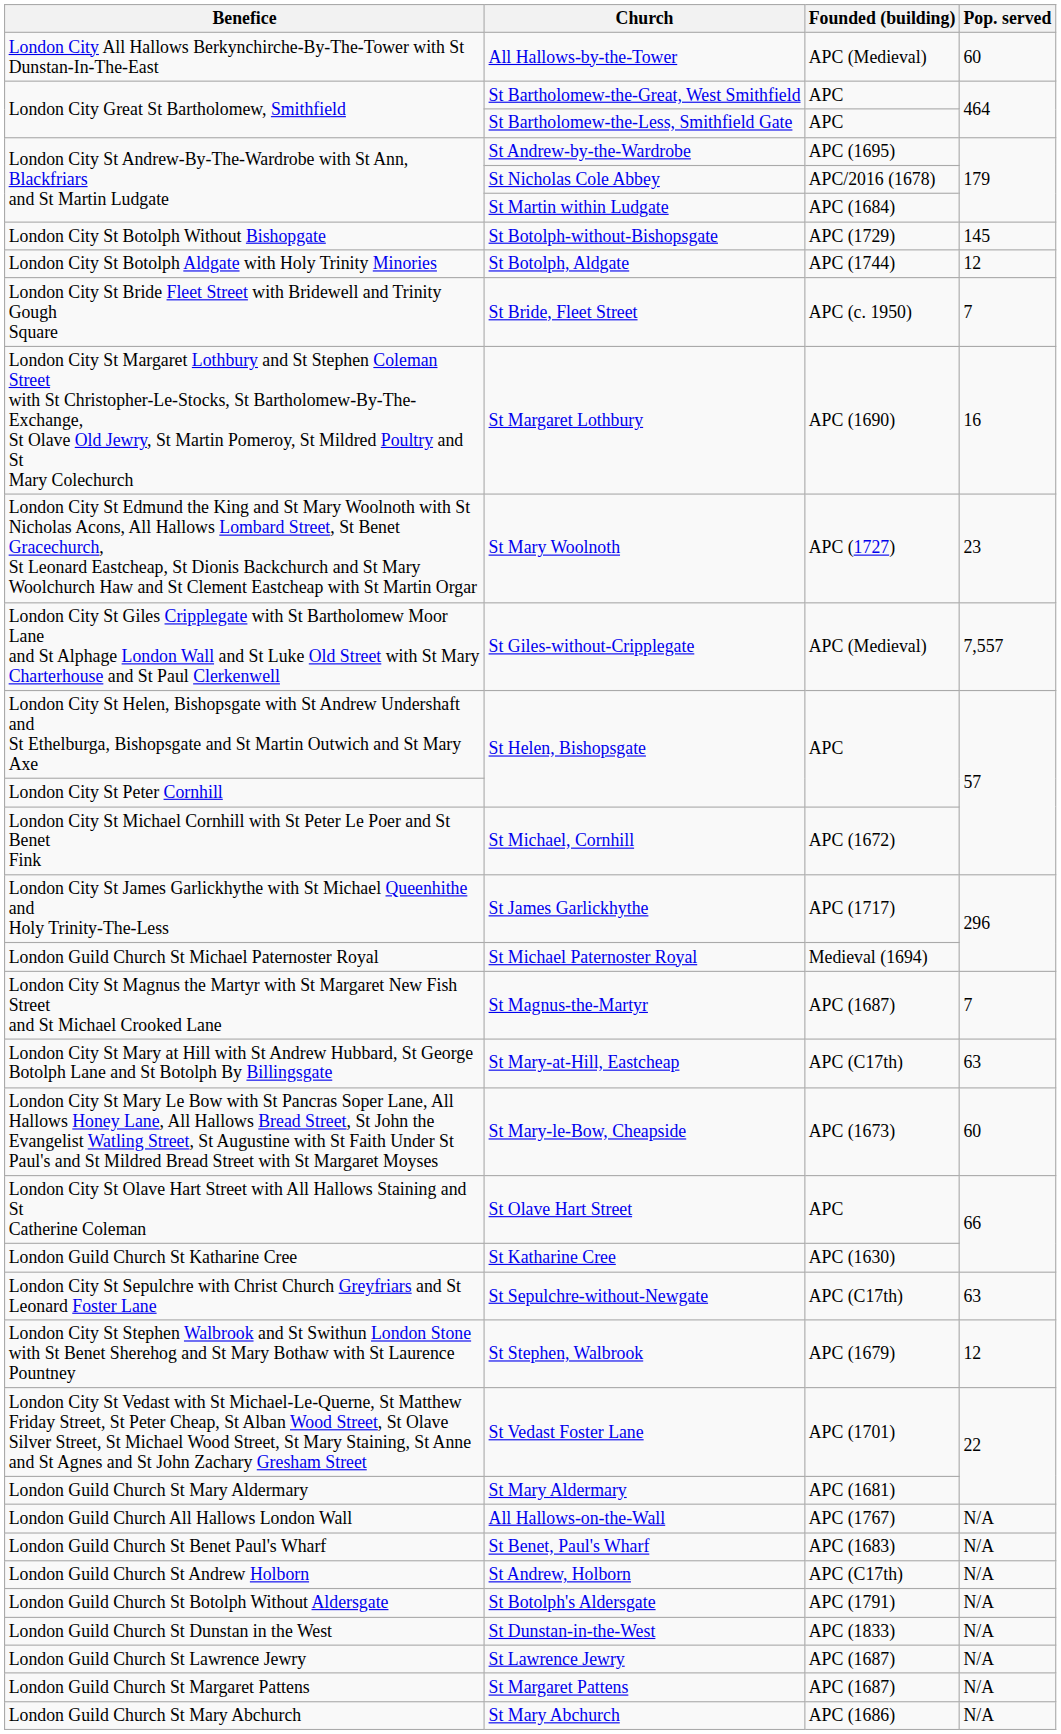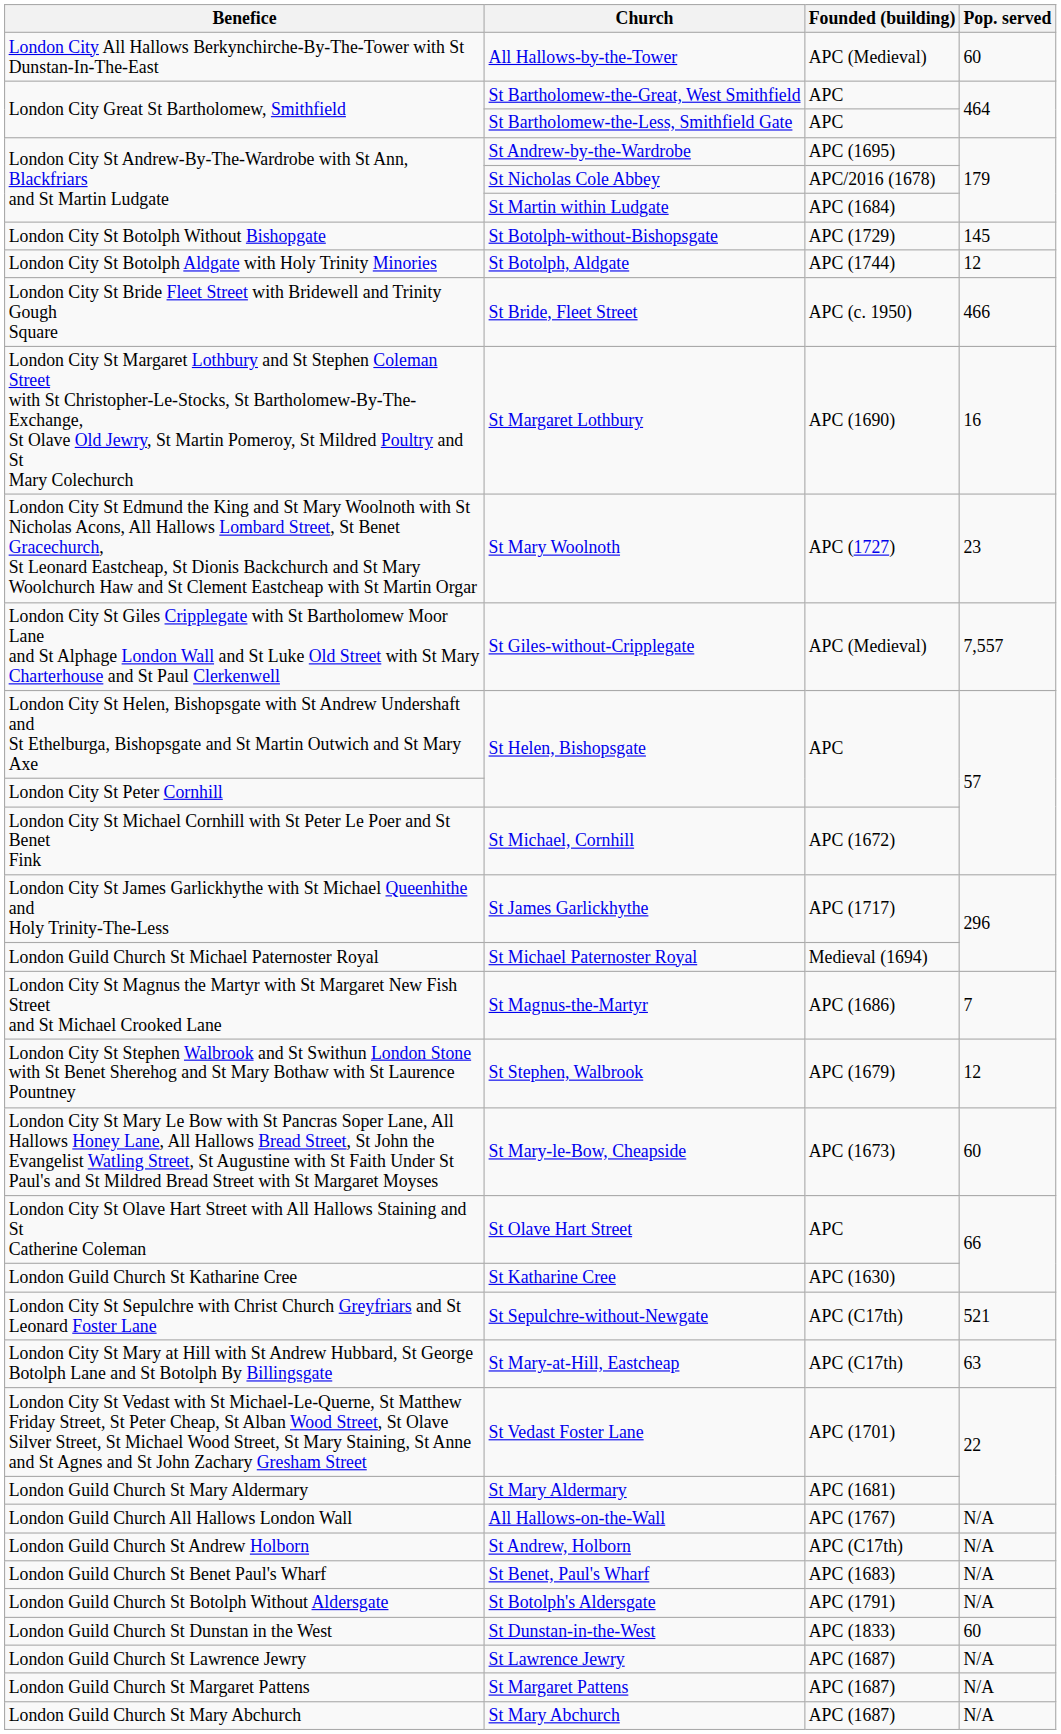 <table class="wikitable">
 <tr>
 <th width="425">Benefice</th>
 <th>Church</th>
 <th>Founded (building)</th>
 <th>Pop. served</th>
 </tr>
 <tr>
 <td><a href='#'>London City</a> All Hallows Berkynchirche-By-The-Tower with St<br>Dunstan-In-The-East</td>
 <td><a href='#'>All Hallows-by-the-Tower</a></td>
 <td>APC (Medieval)</td>
 <td>60</td>
 </tr>
 <tr>
 <td rowspan="2">London City Great St Bartholomew, <a href='#'>Smithfield</a></td>
 <td><a href='#'>St Bartholomew-the-Great, West Smithfield</a></td>
 <td>APC</td>
 <td rowspan="2">464</td>
 </tr>
 <tr>
 <td><a href='#'>St Bartholomew-the-Less, Smithfield Gate</a></td>
 <td>APC</td>
 </tr>
 <tr>
 <td rowspan="3">London City St Andrew-By-The-Wardrobe with St Ann, <a href='#'>Blackfriars</a><br>and St Martin Ludgate</td>
 <td><a href='#'>St Andrew-by-the-Wardrobe</a></td>
 <td>APC (1695)</td>
 <td rowspan="3">179</td>
 </tr>
 <tr>
 <td><a href='#'>St Nicholas Cole Abbey</a></td>
 <td>APC/2016 (1678)</td>
 </tr>
 <tr>
 <td><a href='#'>St Martin within Ludgate</a></td>
 <td>APC (1684)</td>
 </tr>
 <tr>
 <td>London City St Botolph Without <a href='#'>Bishopgate</a></td>
 <td><a href='#'>St Botolph-without-Bishopsgate</a></td>
 <td>APC (1729)</td>
 <td>145</td>
 </tr>
 <tr>
 <td>London City St Botolph <a href='#'>Aldgate</a> with Holy Trinity <a href='#'>Minories</a></td>
 <td><a href='#'>St Botolph, Aldgate</a></td>
 <td>APC (1744)</td>
 <td>12</td>
 </tr>
 <tr>
 <td>London City St Bride <a href='#'>Fleet Street</a> with Bridewell and Trinity Gough<br>Square</td>
 <td><a href='#'>St Bride, Fleet Street</a></td>
 <td>APC (c. 1950)</td>
-<td>7</td>
+<td>466</td>
 </tr>
 <tr>
 <td>London City St Margaret <a href='#'>Lothbury</a> and St Stephen <a href='#'>Coleman Street</a><br>with St Christopher-Le-Stocks, St Bartholomew-By-The-Exchange,<br>St Olave <a href='#'>Old Jewry</a>, St Martin Pomeroy, St Mildred <a href='#'>Poultry</a> and St<br>Mary Colechurch</td>
 <td><a href='#'>St Margaret Lothbury</a></td>
 <td>APC (1690)</td>
 <td>16</td>
 </tr>
 <tr>
 <td>London City St Edmund the King and St Mary Woolnoth with St<br>Nicholas Acons, All Hallows <a href='#'>Lombard Street</a>, St Benet <a href='#'>Gracechurch</a>,<br>St Leonard Eastcheap, St Dionis Backchurch and St Mary<br>Woolchurch Haw and St Clement Eastcheap with St Martin Orgar</td>
 <td><a href='#'>St Mary Woolnoth</a></td>
 <td>APC (<a href='#'>1727</a>)</td>
 <td>23</td>
 </tr>
 <tr>
 <td>London City St Giles <a href='#'>Cripplegate</a> with St Bartholomew Moor Lane<br>and St Alphage <a href='#'>London Wall</a> and St Luke <a href='#'>Old Street</a> with St Mary<br><a href='#'>Charterhouse</a> and St Paul <a href='#'>Clerkenwell</a></td>
 <td><a href='#'>St Giles-without-Cripplegate</a></td>
 <td>APC (Medieval)</td>
 <td>7,557</td>
 </tr>
 <tr>
 <td>London City St Helen, Bishopsgate with St Andrew Undershaft and<br>St Ethelburga, Bishopsgate and St Martin Outwich and St Mary Axe</td>
 <td rowspan="2"><a href='#'>St Helen, Bishopsgate</a></td>
 <td rowspan="2">APC</td>
 <td rowspan="3">57</td>
 </tr>
 <tr>
 <td>London City St Peter <a href='#'>Cornhill</a></td>
 </tr>
 <tr>
 <td>London City St Michael Cornhill with St Peter Le Poer and St Benet<br>Fink</td>
 <td><a href='#'>St Michael, Cornhill</a></td>
 <td>APC (1672)</td>
 </tr>
 <tr>
 <td>London City St James Garlickhythe with St Michael <a href='#'>Queenhithe</a> and<br>Holy Trinity-The-Less</td>
 <td><a href='#'>St James Garlickhythe</a></td>
 <td>APC (1717)</td>
 <td rowspan="2">296</td>
 </tr>
 <tr>
 <td>London Guild Church St Michael Paternoster Royal</td>
 <td><a href='#'>St Michael Paternoster Royal</a></td>
 <td>Medieval (1694)</td>
 </tr>
 <tr>
 <td>London City St Magnus the Martyr with St Margaret New Fish Street<br>and St Michael Crooked Lane</td>
 <td><a href='#'>St Magnus-the-Martyr</a></td>
-<td>APC (1687)</td>
+<td>APC (1686)</td>
 <td>7</td>
 </tr>
 <tr>
-<td>London City St Mary at Hill with St Andrew Hubbard, St George<br>Botolph Lane and St Botolph By <a href='#'>Billingsgate</a></td>
-<td><a href='#'>St Mary-at-Hill, Eastcheap</a></td>
-<td>APC (C17th)</td>
-<td>63</td>
+<td>London City St Stephen <a href='#'>Walbrook</a> and St Swithun <a href='#'>London Stone</a><br>with St Benet Sherehog and St Mary Bothaw with St Laurence<br>Pountney</td>
+<td><a href='#'>St Stephen, Walbrook</a></td>
+<td>APC (1679)</td>
+<td>12</td>
 </tr>
 <tr>
 <td>London City St Mary Le Bow with St Pancras Soper Lane, All<br>Hallows <a href='#'>Honey Lane</a>, All Hallows <a href='#'>Bread Street</a>, St John the<br>Evangelist <a href='#'>Watling Street</a>, St Augustine with St Faith Under St<br>Paul's and St Mildred Bread Street with St Margaret Moyses</td>
 <td><a href='#'>St Mary-le-Bow, Cheapside</a></td>
 <td>APC (1673)</td>
 <td>60</td>
 </tr>
 <tr>
 <td>London City St Olave Hart Street with All Hallows Staining and St<br>Catherine Coleman</td>
 <td><a href='#'>St Olave Hart Street</a></td>
 <td>APC</td>
 <td rowspan="2">66</td>
 </tr>
 <tr>
 <td>London Guild Church St Katharine Cree</td>
 <td><a href='#'>St Katharine Cree</a></td>
 <td>APC (1630)</td>
 </tr>
 <tr>
 <td>London City St Sepulchre with Christ Church <a href='#'>Greyfriars</a> and St<br>Leonard <a href='#'>Foster Lane</a></td>
 <td><a href='#'>St Sepulchre-without-Newgate</a></td>
 <td>APC (C17th)</td>
-<td>63</td>
+<td>521</td>
 </tr>
 <tr>
-<td>London City St Stephen <a href='#'>Walbrook</a> and St Swithun <a href='#'>London Stone</a><br>with St Benet Sherehog and St Mary Bothaw with St Laurence<br>Pountney</td>
-<td><a href='#'>St Stephen, Walbrook</a></td>
-<td>APC (1679)</td>
-<td>12</td>
+<td>London City St Mary at Hill with St Andrew Hubbard, St George<br>Botolph Lane and St Botolph By <a href='#'>Billingsgate</a></td>
+<td><a href='#'>St Mary-at-Hill, Eastcheap</a></td>
+<td>APC (C17th)</td>
+<td>63</td>
 </tr>
 <tr>
 <td>London City St Vedast with St Michael-Le-Querne, St Matthew<br>Friday Street, St Peter Cheap, St Alban <a href='#'>Wood Street</a>, St Olave<br>Silver Street, St Michael Wood Street, St Mary Staining, St Anne<br>and St Agnes and St John Zachary <a href='#'>Gresham Street</a></td>
 <td><a href='#'>St Vedast Foster Lane</a></td>
 <td>APC (1701)</td>
 <td rowspan="2">22</td>
 </tr>
 <tr>
 <td>London Guild Church St Mary Aldermary</td>
 <td><a href='#'>St Mary Aldermary</a></td>
 <td>APC (1681)</td>
 </tr>
 <tr>
 <td>London Guild Church All Hallows London Wall</td>
 <td><a href='#'>All Hallows-on-the-Wall</a></td>
 <td>APC (1767)</td>
 <td>N/A</td>
 </tr>
 <tr>
+<td>London Guild Church St Andrew <a href='#'>Holborn</a></td>
+<td><a href='#'>St Andrew, Holborn</a></td>
+<td>APC (C17th)</td>
+<td>N/A</td>
+</tr>
+<tr>
 <td>London Guild Church St Benet Paul's Wharf</td>
 <td><a href='#'>St Benet, Paul's Wharf</a></td>
 <td>APC (1683)</td>
-<td>N/A</td>
-</tr>
-<tr>
-<td>London Guild Church St Andrew <a href='#'>Holborn</a></td>
-<td><a href='#'>St Andrew, Holborn</a></td>
-<td>APC (C17th)</td>
 <td>N/A</td>
 </tr>
 <tr>
 <td>London Guild Church St Botolph Without <a href='#'>Aldersgate</a></td>
 <td><a href='#'>St Botolph's Aldersgate</a></td>
 <td>APC (1791)</td>
 <td>N/A</td>
 </tr>
 <tr>
 <td>London Guild Church St Dunstan in the West</td>
 <td><a href='#'>St Dunstan-in-the-West</a></td>
 <td>APC (1833)</td>
-<td>N/A</td>
+<td>60</td>
 </tr>
 <tr>
 <td>London Guild Church St Lawrence Jewry</td>
 <td><a href='#'>St Lawrence Jewry</a></td>
 <td>APC (1687)</td>
 <td>N/A</td>
 </tr>
 <tr>
 <td>London Guild Church St Margaret Pattens</td>
 <td><a href='#'>St Margaret Pattens</a></td>
 <td>APC (1687)</td>
 <td>N/A</td>
 </tr>
 <tr>
 <td>London Guild Church St Mary Abchurch</td>
 <td><a href='#'>St Mary Abchurch</a></td>
-<td>APC (1686)</td>
+<td>APC (1687)</td>
 <td>N/A</td>
 </tr>
 </table>
